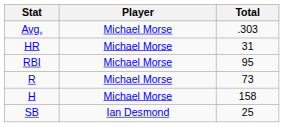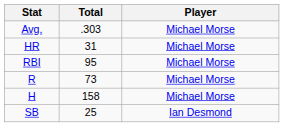 <table class="wikitable" style="width:33%;">
 <tr style="text-align:center; background:#ddd;">
 <th>Stat</th>
+<th>Total</th>
 <th>Player</th>
-<th>Total</th>
 </tr>
 <tr align=center>
 <td><a href='#'>Avg.</a></td>
+<td>.303</td>
 <td><a href='#'>Michael Morse</a></td>
-<td>.303</td>
 </tr>
 <tr align=center>
 <td><a href='#'>HR</a></td>
+<td>31</td>
 <td><a href='#'>Michael Morse</a></td>
-<td>31</td>
 </tr>
 <tr align=center>
 <td><a href='#'>RBI</a></td>
+<td>95</td>
 <td><a href='#'>Michael Morse</a></td>
-<td>95</td>
 </tr>
 <tr align=center>
 <td><a href='#'>R</a></td>
+<td>73</td>
 <td><a href='#'>Michael Morse</a></td>
-<td>73</td>
 </tr>
 <tr align=center>
 <td><a href='#'>H</a></td>
+<td>158</td>
 <td><a href='#'>Michael Morse</a></td>
-<td>158</td>
 </tr>
 <tr align=center>
 <td><a href='#'>SB</a></td>
+<td>25</td>
 <td><a href='#'>Ian Desmond</a></td>
-<td>25</td>
 </tr>
 </table>
